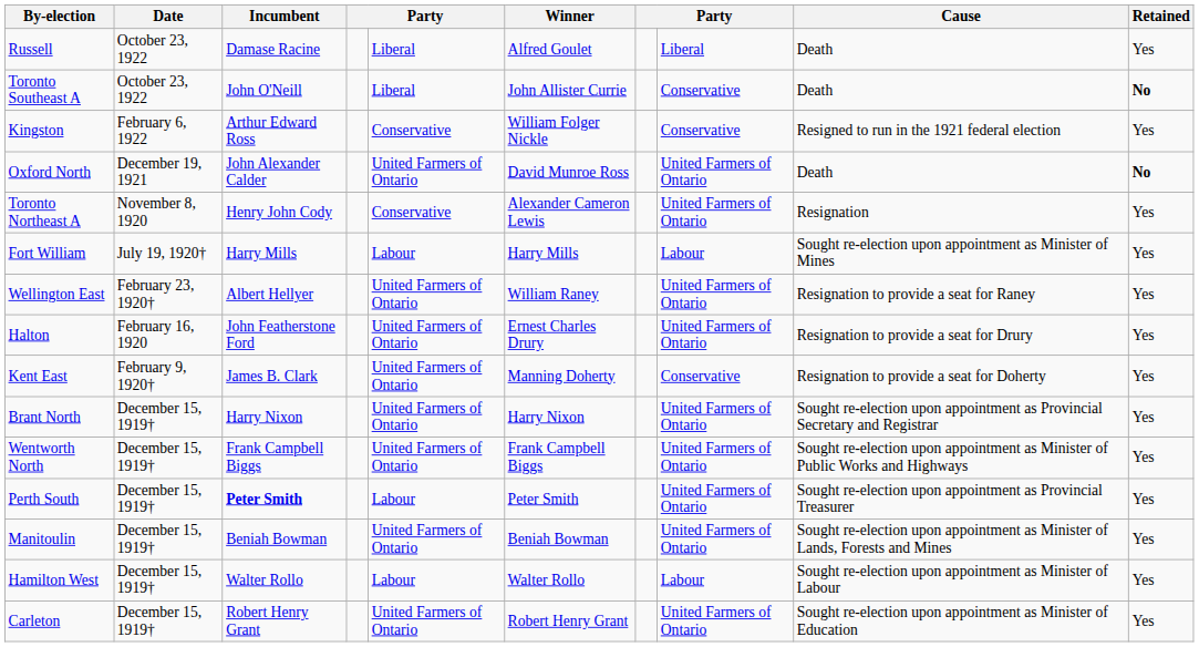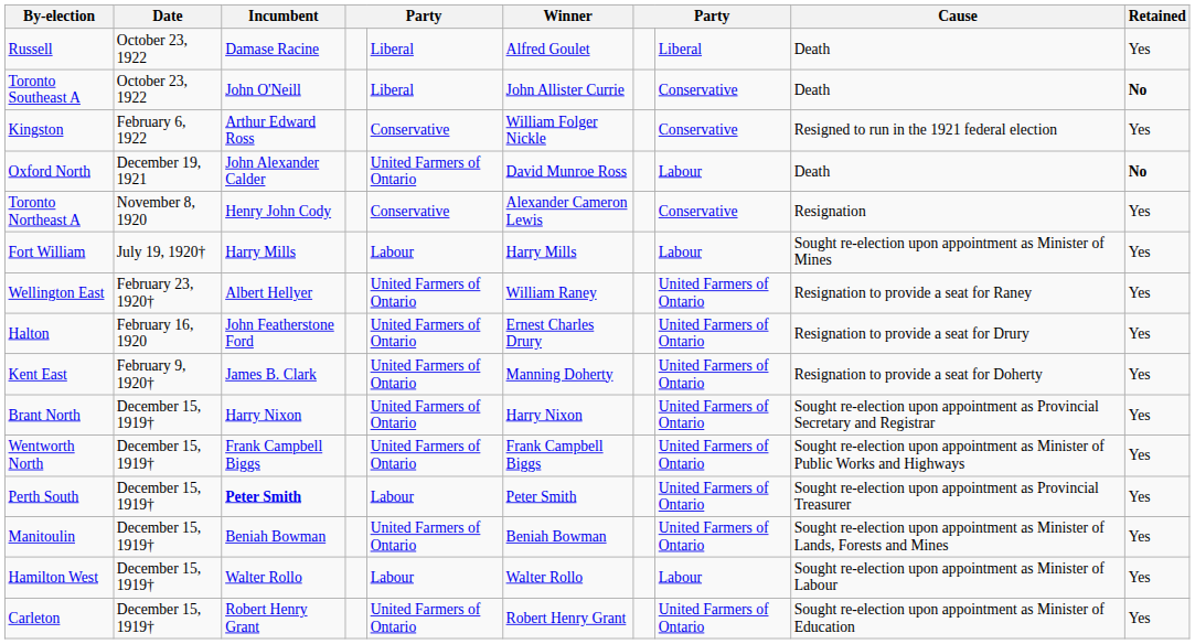 <table class=wikitable style="width:100%">
 <tr>
 <th>By-election</th>
 <th>Date</th>
 <th>Incumbent</th>
 <th colspan=2>Party</th>
 <th>Winner</th>
 <th colspan=2>Party</th>
 <th>Cause</th>
 <th>Retained</th>
 </tr>
 <tr>
 <td><a href='#'>Russell</a></td>
 <td>October 23, 1922</td>
 <td><a href='#'>Damase Racine</a></td>
 <td>    </td>
 <td><a href='#'>Liberal</a></td>
 <td><a href='#'>Alfred Goulet</a></td>
 <td>    </td>
 <td><a href='#'>Liberal</a></td>
 <td>Death</td>
 <td>Yes</td>
 </tr>
 <tr>
 <td><a href='#'>Toronto Southeast A</a></td>
 <td>October 23, 1922</td>
 <td><a href='#'>John O'Neill</a></td>
 <td>    </td>
 <td><a href='#'>Liberal</a></td>
 <td><a href='#'>John Allister Currie</a></td>
 <td>    </td>
 <td><a href='#'>Conservative</a></td>
 <td>Death</td>
 <td><strong>No</strong></td>
 </tr>
 <tr>
 <td><a href='#'>Kingston</a></td>
 <td>February 6, 1922</td>
 <td><a href='#'>Arthur Edward Ross</a></td>
 <td>    </td>
 <td><a href='#'>Conservative</a></td>
 <td><a href='#'>William Folger Nickle</a></td>
 <td>    </td>
 <td><a href='#'>Conservative</a></td>
 <td>Resigned to run in the 1921 federal election</td>
 <td>Yes</td>
 </tr>
 <tr>
 <td><a href='#'>Oxford North</a></td>
 <td>December 19, 1921</td>
 <td><a href='#'>John Alexander Calder</a></td>
 <td>    </td>
 <td><a href='#'>United Farmers of Ontario</a></td>
 <td><a href='#'>David Munroe Ross</a></td>
 <td>    </td>
-<td><a href='#'>United Farmers of Ontario</a></td>
+<td><a href='#'>Labour</a></td>
 <td>Death</td>
 <td><strong>No</strong></td>
 </tr>
 <tr>
 <td><a href='#'>Toronto Northeast A</a></td>
 <td>November 8, 1920</td>
 <td><a href='#'>Henry John Cody</a></td>
 <td>    </td>
 <td><a href='#'>Conservative</a></td>
 <td><a href='#'>Alexander Cameron Lewis</a></td>
 <td>    </td>
-<td><a href='#'>United Farmers of Ontario</a></td>
+<td><a href='#'>Conservative</a></td>
 <td>Resignation</td>
 <td>Yes</td>
 </tr>
 <tr>
 <td><a href='#'>Fort William</a></td>
 <td>July 19, 1920†</td>
 <td><a href='#'>Harry Mills</a></td>
 <td>    </td>
 <td><a href='#'>Labour</a></td>
 <td><a href='#'>Harry Mills</a></td>
 <td>    </td>
 <td><a href='#'>Labour</a></td>
 <td>Sought re-election upon appointment as Minister of Mines</td>
 <td>Yes</td>
 </tr>
 <tr>
 <td><a href='#'>Wellington East</a></td>
 <td>February 23, 1920†</td>
 <td><a href='#'>Albert Hellyer</a></td>
 <td>    </td>
 <td><a href='#'>United Farmers of Ontario</a></td>
 <td><a href='#'>William Raney</a></td>
 <td>    </td>
 <td><a href='#'>United Farmers of Ontario</a></td>
 <td>Resignation to provide a seat for Raney</td>
 <td>Yes</td>
 </tr>
 <tr>
 <td><a href='#'>Halton</a></td>
 <td>February 16, 1920</td>
 <td><a href='#'>John Featherstone Ford</a></td>
 <td>    </td>
 <td><a href='#'>United Farmers of Ontario</a></td>
 <td><a href='#'>Ernest Charles Drury</a></td>
 <td>    </td>
 <td><a href='#'>United Farmers of Ontario</a></td>
 <td>Resignation to provide a seat for Drury</td>
 <td>Yes</td>
 </tr>
 <tr>
 <td><a href='#'>Kent East</a></td>
 <td>February 9, 1920†</td>
 <td><a href='#'>James B. Clark</a></td>
 <td>    </td>
 <td><a href='#'>United Farmers of Ontario</a></td>
 <td><a href='#'>Manning Doherty</a></td>
 <td>    </td>
-<td><a href='#'>Conservative</a></td>
+<td><a href='#'>United Farmers of Ontario</a></td>
 <td>Resignation to provide a seat for Doherty</td>
 <td>Yes</td>
 </tr>
 <tr>
 <td><a href='#'>Brant North</a></td>
 <td>December 15, 1919†</td>
 <td><a href='#'>Harry Nixon</a></td>
 <td>    </td>
 <td><a href='#'>United Farmers of Ontario</a></td>
 <td><a href='#'>Harry Nixon</a></td>
 <td>    </td>
 <td><a href='#'>United Farmers of Ontario</a></td>
 <td>Sought re-election upon appointment as Provincial Secretary and Registrar</td>
 <td>Yes</td>
 </tr>
 <tr>
 <td><a href='#'>Wentworth North</a></td>
 <td>December 15, 1919†</td>
 <td><a href='#'>Frank Campbell Biggs</a></td>
 <td>    </td>
 <td><a href='#'>United Farmers of Ontario</a></td>
 <td><a href='#'>Frank Campbell Biggs</a></td>
 <td>    </td>
 <td><a href='#'>United Farmers of Ontario</a></td>
 <td>Sought re-election upon appointment as Minister of Public Works and Highways</td>
 <td>Yes</td>
 </tr>
 <tr>
 <td><a href='#'>Perth South</a></td>
 <td>December 15, 1919†</td>
 <td><strong><a href='#'>Peter Smith</a></strong></td>
 <td>    </td>
 <td><a href='#'>Labour</a></td>
 <td><a href='#'>Peter Smith</a></td>
 <td>    </td>
 <td><a href='#'>United Farmers of Ontario</a></td>
 <td>Sought re-election upon appointment as Provincial Treasurer</td>
 <td>Yes</td>
 </tr>
 <tr>
 <td><a href='#'>Manitoulin</a></td>
 <td>December 15, 1919†</td>
 <td><a href='#'>Beniah Bowman</a></td>
 <td>    </td>
 <td><a href='#'>United Farmers of Ontario</a></td>
 <td><a href='#'>Beniah Bowman</a></td>
 <td>    </td>
 <td><a href='#'>United Farmers of Ontario</a></td>
 <td>Sought re-election upon appointment as Minister of Lands, Forests and Mines</td>
 <td>Yes</td>
 </tr>
 <tr>
 <td><a href='#'>Hamilton West</a></td>
 <td>December 15, 1919†</td>
 <td><a href='#'>Walter Rollo</a></td>
 <td>    </td>
 <td><a href='#'>Labour</a></td>
 <td><a href='#'>Walter Rollo</a></td>
 <td>    </td>
 <td><a href='#'>Labour</a></td>
 <td>Sought re-election upon appointment as Minister of Labour</td>
 <td>Yes</td>
 </tr>
 <tr>
 <td><a href='#'>Carleton</a></td>
 <td>December 15, 1919†</td>
 <td><a href='#'>Robert Henry Grant</a></td>
 <td>    </td>
 <td><a href='#'>United Farmers of Ontario</a></td>
 <td><a href='#'>Robert Henry Grant</a></td>
 <td>    </td>
 <td><a href='#'>United Farmers of Ontario</a></td>
 <td>Sought re-election upon appointment as Minister of Education</td>
 <td>Yes</td>
 </tr>
 </table>
